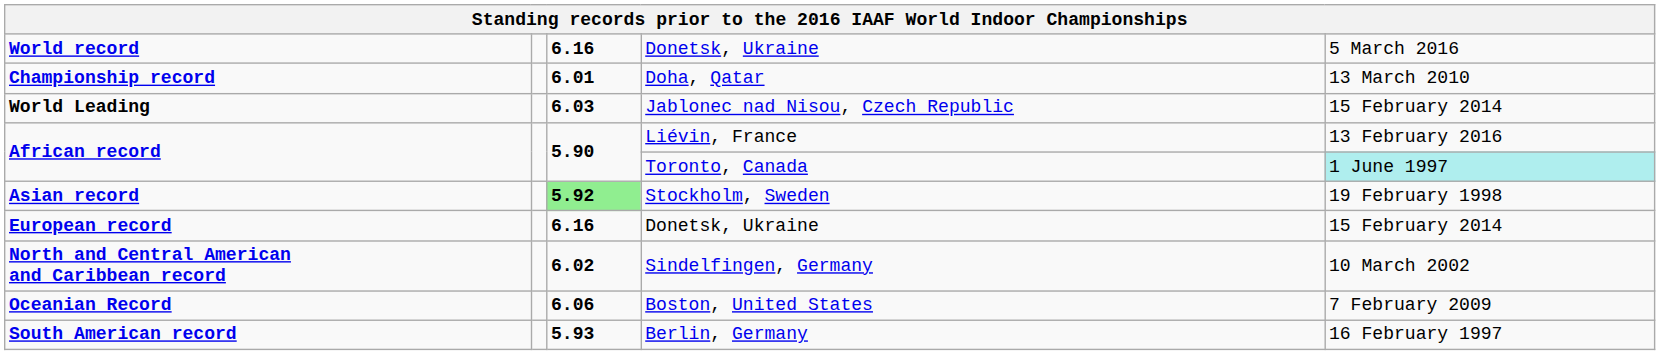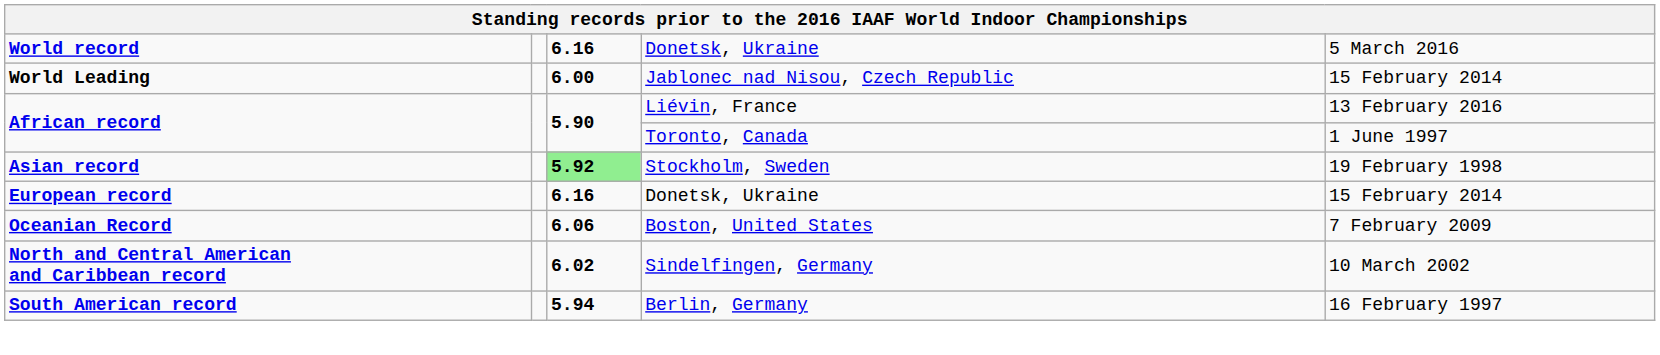 <table class="wikitable" width=75%>
 <tr>
 <th colspan="5">Standing records prior to the 2016 IAAF World Indoor Championships</th>
 </tr>
 <tr>
 <td><strong><a href='#'>World record</a></strong></td>
 <td></td>
 <td><strong>6.16</strong></td>
 <td><a href='#'>Donetsk</a>, <a href='#'>Ukraine</a></td>
 <td>5 March 2016</td>
 </tr>
 <tr>
-<td><strong><a href='#'>Championship record</a></strong></td>
-<td></td>
-<td><strong>6.01</strong></td>
-<td><a href='#'>Doha</a>, <a href='#'>Qatar</a></td>
-<td>13 March 2010</td>
-</tr>
-<tr>
 <td><strong>World Leading</strong></td>
 <td></td>
-<td><strong>6.03</strong></td>
+<td><strong>6.00</strong></td>
 <td><a href='#'>Jablonec nad Nisou</a>, <a href='#'>Czech Republic</a></td>
 <td>15 February 2014</td>
 </tr>
 <tr>
 <td rowspan=2><strong><a href='#'>African record</a></strong></td>
 <td rowspan=2></td>
 <td rowspan=2><strong>5.90</strong></td>
 <td><a href='#'>Liévin</a>, France</td>
 <td>13 February 2016</td>
 </tr>
 <tr>
 <td><a href='#'>Toronto</a>, <a href='#'>Canada</a></td>
-<td style="background: paleturquoise;">1 June 1997</td>
+<td>1 June 1997</td>
 </tr>
 <tr>
 <td><strong><a href='#'>Asian record</a></strong></td>
 <td></td>
 <td style="background: lightgreen;"><strong>5.92</strong></td>
 <td><a href='#'>Stockholm</a>, <a href='#'>Sweden</a></td>
 <td>19 February 1998</td>
 </tr>
 <tr>
 <td><strong><a href='#'>European record</a></strong></td>
 <td></td>
 <td><strong>6.16</strong></td>
 <td>Donetsk, Ukraine</td>
 <td>15 February 2014</td>
 </tr>
 <tr>
+<td><strong><a href='#'>Oceanian Record</a></strong></td>
+<td></td>
+<td><strong>6.06</strong></td>
+<td><a href='#'>Boston</a>, <a href='#'>United States</a></td>
+<td>7 February 2009</td>
+</tr>
+<tr>
 <td><strong><a href='#'>North and Central American <br>and Caribbean record</a></strong></td>
 <td></td>
 <td><strong>6.02</strong></td>
 <td><a href='#'>Sindelfingen</a>, <a href='#'>Germany</a></td>
 <td>10 March 2002</td>
 </tr>
 <tr>
-<td><strong><a href='#'>Oceanian Record</a></strong></td>
-<td></td>
-<td><strong>6.06</strong></td>
-<td><a href='#'>Boston</a>, <a href='#'>United States</a></td>
-<td>7 February 2009</td>
-</tr>
-<tr>
 <td><strong><a href='#'>South American record</a></strong></td>
 <td></td>
-<td><strong>5.93</strong></td>
+<td><strong>5.94</strong></td>
 <td><a href='#'>Berlin</a>, <a href='#'>Germany</a></td>
 <td>16 February 1997</td>
 </tr>
 </table>
